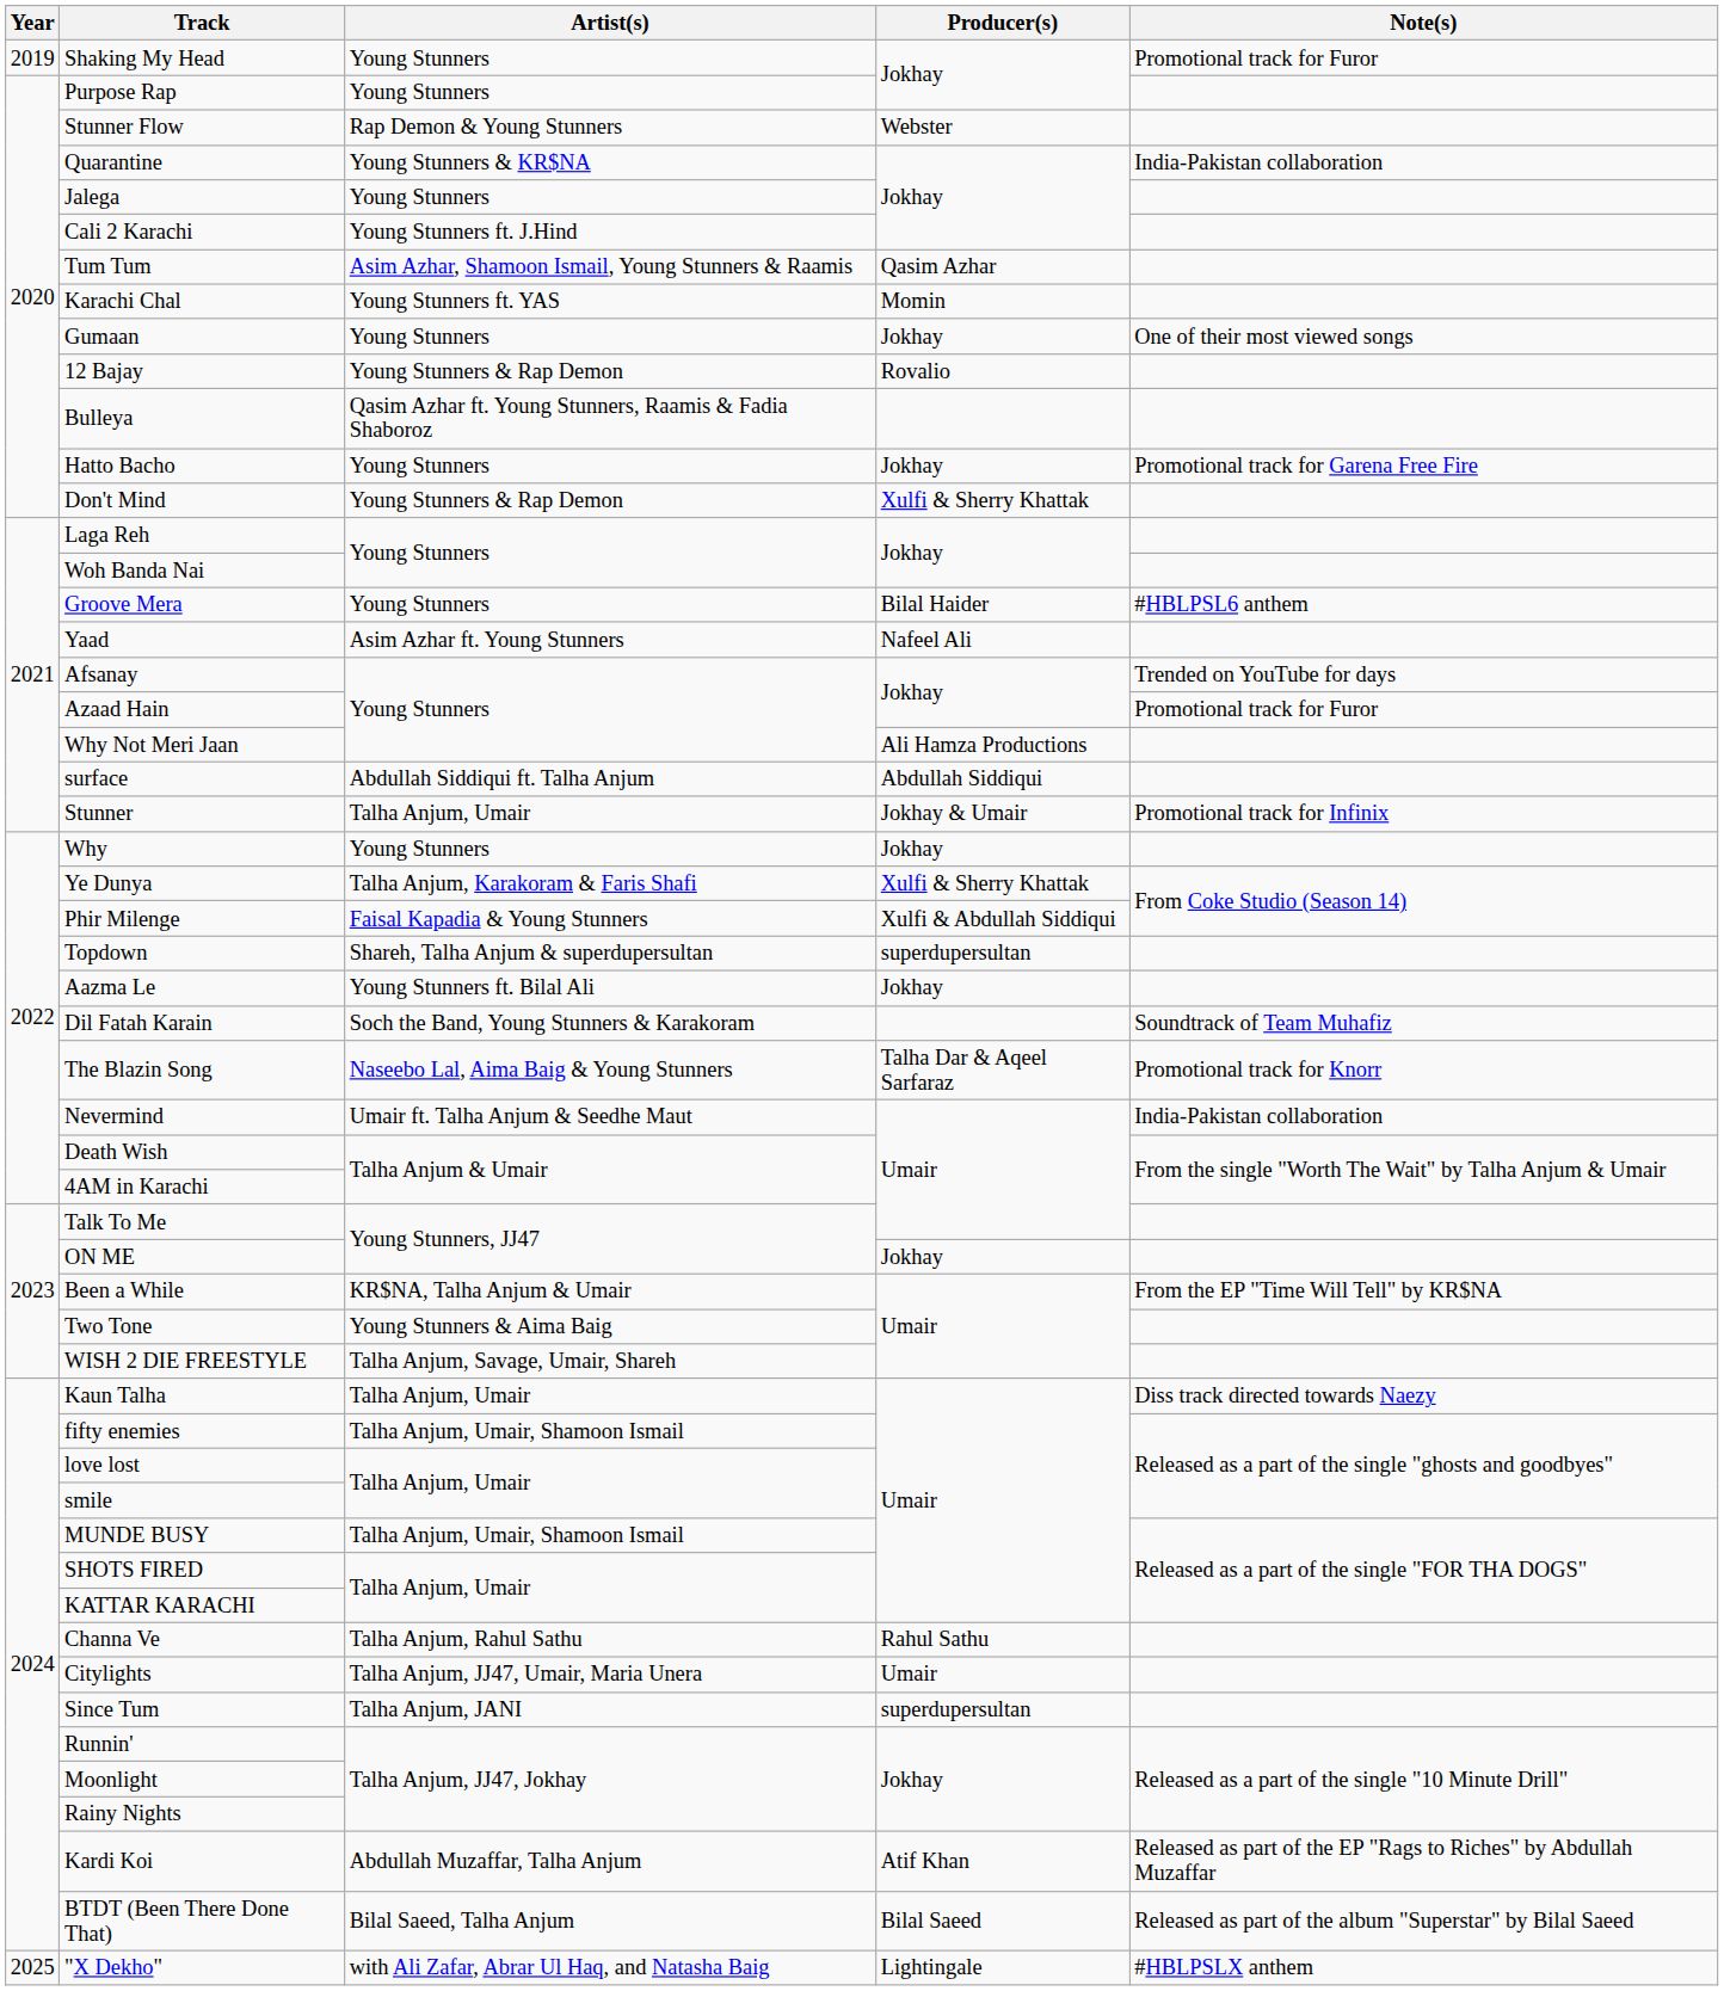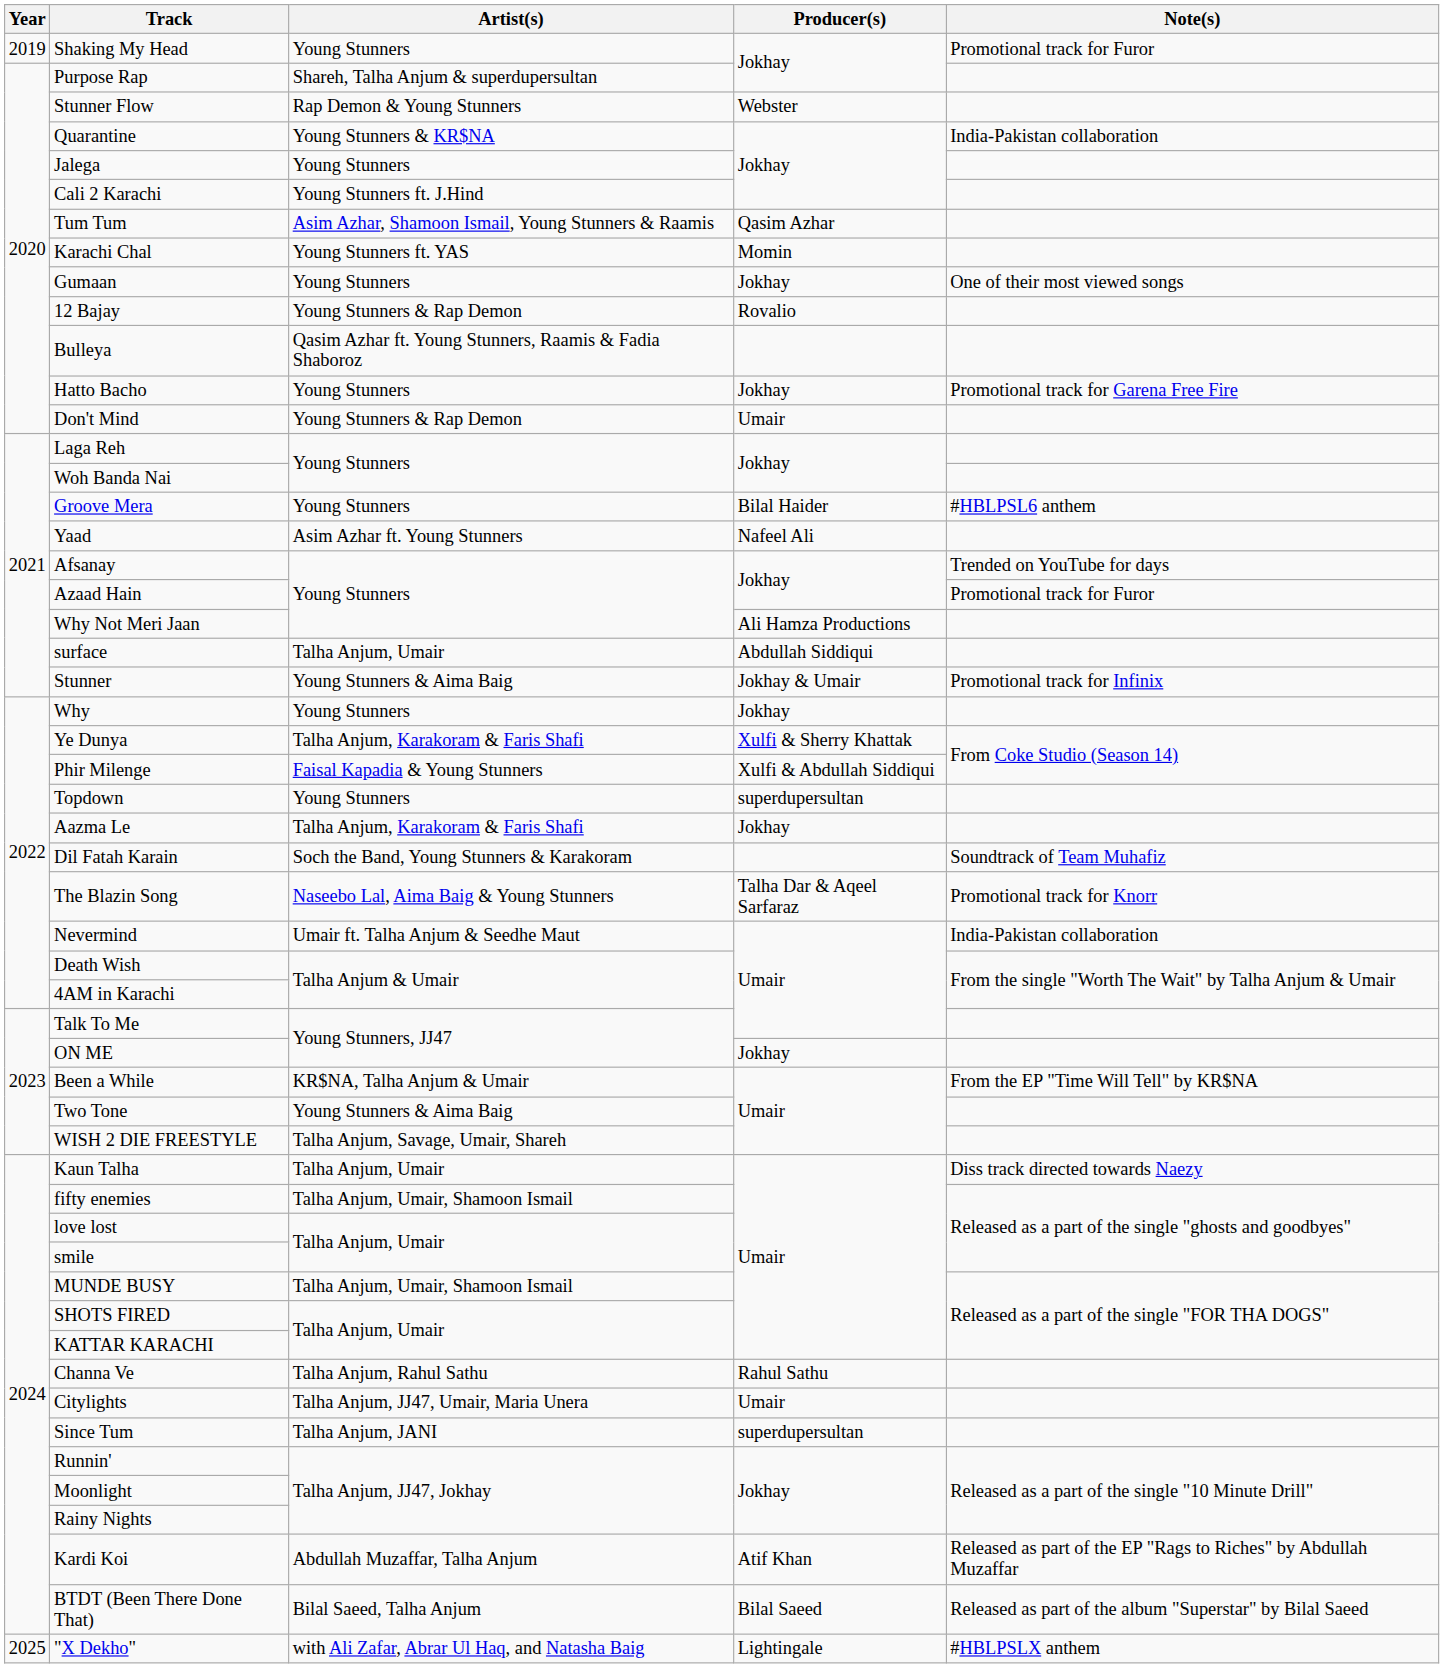 <table class="wikitable">
 <tr>
 <th>Year</th>
 <th>Track</th>
 <th>Artist(s)</th>
 <th>Producer(s)</th>
 <th>Note(s)</th>
 </tr>
 <tr>
 <td>2019</td>
 <td>Shaking My Head</td>
 <td>Young Stunners</td>
 <td rowspan="2">Jokhay</td>
 <td>Promotional track for Furor</td>
 </tr>
 <tr>
 <td rowspan="12">2020</td>
 <td>Purpose Rap</td>
-<td>Young Stunners</td>
+<td>Shareh, Talha Anjum & superdupersultan</td>
 <td></td>
 </tr>
 <tr>
 <td>Stunner Flow</td>
 <td>Rap Demon & Young Stunners</td>
 <td>Webster</td>
 <td></td>
 </tr>
 <tr>
 <td>Quarantine</td>
 <td>Young Stunners & <a href='#'>KR$NA</a></td>
 <td rowspan="3">Jokhay</td>
 <td>India-Pakistan collaboration</td>
 </tr>
 <tr>
 <td>Jalega</td>
 <td>Young Stunners</td>
 <td></td>
 </tr>
 <tr>
 <td>Cali 2 Karachi</td>
 <td>Young Stunners ft. J.Hind</td>
 <td></td>
 </tr>
 <tr>
 <td>Tum Tum</td>
 <td><a href='#'>Asim Azhar</a>, <a href='#'>Shamoon Ismail</a>, Young Stunners & Raamis</td>
 <td>Qasim Azhar</td>
 <td></td>
 </tr>
 <tr>
 <td>Karachi Chal</td>
 <td>Young Stunners ft. YAS</td>
 <td>Momin</td>
 <td></td>
 </tr>
 <tr>
 <td>Gumaan</td>
 <td>Young Stunners</td>
 <td>Jokhay</td>
 <td>One of their most viewed songs</td>
 </tr>
 <tr>
 <td>12 Bajay</td>
 <td>Young Stunners & Rap Demon</td>
 <td>Rovalio</td>
 <td></td>
 </tr>
 <tr>
 <td>Bulleya</td>
 <td>Qasim Azhar ft. Young Stunners, Raamis & Fadia Shaboroz</td>
 <td></td>
 <td></td>
 </tr>
 <tr>
 <td>Hatto Bacho</td>
 <td>Young Stunners</td>
 <td>Jokhay</td>
 <td>Promotional track for <a href='#'>Garena Free Fire</a></td>
 </tr>
 <tr>
 <td>Don't Mind</td>
 <td>Young Stunners & Rap Demon</td>
-<td><a href='#'>Xulfi</a> & Sherry Khattak</td>
+<td>Umair</td>
 <td></td>
 </tr>
 <tr>
 <td rowspan="9">2021</td>
 <td>Laga Reh</td>
 <td rowspan="2">Young Stunners</td>
 <td rowspan="2">Jokhay</td>
 <td></td>
 </tr>
 <tr>
 <td>Woh Banda Nai</td>
 <td></td>
 </tr>
 <tr>
 <td><a href='#'>Groove Mera</a></td>
 <td>Young Stunners</td>
 <td>Bilal Haider</td>
 <td>#<a href='#'>HBLPSL6</a> anthem</td>
 </tr>
 <tr>
 <td>Yaad</td>
 <td>Asim Azhar ft. Young Stunners</td>
 <td>Nafeel Ali</td>
 <td></td>
 </tr>
 <tr>
 <td>Afsanay</td>
 <td rowspan="3">Young Stunners</td>
 <td rowspan="2">Jokhay</td>
 <td>Trended on YouTube for days</td>
 </tr>
 <tr>
 <td>Azaad Hain</td>
 <td>Promotional track for Furor</td>
 </tr>
 <tr>
 <td>Why Not Meri Jaan</td>
 <td>Ali Hamza Productions</td>
 <td></td>
 </tr>
 <tr>
 <td>surface</td>
-<td>Abdullah Siddiqui ft. Talha Anjum</td>
+<td>Talha Anjum, Umair</td>
 <td>Abdullah Siddiqui</td>
 <td></td>
 </tr>
 <tr>
 <td>Stunner</td>
-<td>Talha Anjum, Umair</td>
+<td>Young Stunners & Aima Baig</td>
 <td>Jokhay & Umair</td>
 <td>Promotional track for <a href='#'>Infinix</a></td>
 </tr>
 <tr>
 <td rowspan="10">2022</td>
 <td>Why</td>
 <td>Young Stunners</td>
 <td>Jokhay</td>
 <td></td>
 </tr>
 <tr>
 <td>Ye Dunya</td>
 <td>Talha Anjum, <a href='#'>Karakoram</a> & <a href='#'>Faris Shafi</a></td>
 <td><a href='#'>Xulfi</a> & Sherry Khattak</td>
 <td rowspan="2">From <a href='#'>Coke Studio (Season 14)</a></td>
 </tr>
 <tr>
 <td>Phir Milenge</td>
 <td><a href='#'>Faisal Kapadia</a> & Young Stunners</td>
 <td>Xulfi & Abdullah Siddiqui</td>
 </tr>
 <tr>
 <td>Topdown</td>
-<td>Shareh, Talha Anjum & superdupersultan</td>
+<td>Young Stunners</td>
 <td>superdupersultan</td>
 <td></td>
 </tr>
 <tr>
 <td>Aazma Le</td>
-<td>Young Stunners ft. Bilal Ali</td>
+<td>Talha Anjum, <a href='#'>Karakoram</a> & <a href='#'>Faris Shafi</a></td>
 <td>Jokhay</td>
 <td></td>
 </tr>
 <tr>
 <td>Dil Fatah Karain</td>
 <td>Soch the Band, Young Stunners & Karakoram</td>
 <td></td>
 <td>Soundtrack of <a href='#'>Team Muhafiz</a></td>
 </tr>
 <tr>
 <td>The Blazin Song</td>
 <td><a href='#'>Naseebo Lal</a>, <a href='#'>Aima Baig</a> & Young Stunners</td>
 <td>Talha Dar & Aqeel Sarfaraz</td>
 <td>Promotional track for <a href='#'>Knorr</a></td>
 </tr>
 <tr>
 <td>Nevermind</td>
 <td>Umair ft. Talha Anjum & Seedhe Maut</td>
 <td rowspan="4">Umair</td>
 <td>India-Pakistan collaboration</td>
 </tr>
 <tr>
 <td>Death Wish</td>
 <td rowspan="2">Talha Anjum & Umair</td>
 <td rowspan="2">From the single "Worth The Wait" by Talha Anjum & Umair</td>
 </tr>
 <tr>
 <td>4AM in Karachi</td>
 </tr>
 <tr>
 <td rowspan="5">2023</td>
 <td>Talk To Me</td>
 <td rowspan="2">Young Stunners, JJ47</td>
 <td></td>
 </tr>
 <tr>
 <td>ON ME</td>
 <td>Jokhay</td>
 <td></td>
 </tr>
 <tr>
 <td>Been a While</td>
 <td>KR$NA, Talha Anjum & Umair</td>
 <td rowspan="3">Umair</td>
 <td>From the EP "Time Will Tell" by KR$NA</td>
 </tr>
 <tr>
 <td>Two Tone</td>
 <td>Young Stunners & Aima Baig</td>
 <td></td>
 </tr>
 <tr>
 <td>WISH 2 DIE FREESTYLE</td>
 <td>Talha Anjum, Savage, Umair, Shareh</td>
 <td></td>
 </tr>
 <tr>
 <td rowspan="15">2024</td>
 <td>Kaun Talha</td>
 <td>Talha Anjum, Umair</td>
 <td rowspan="7">Umair</td>
 <td>Diss track directed towards <a href='#'>Naezy</a></td>
 </tr>
 <tr>
 <td>fifty enemies</td>
 <td>Talha Anjum, Umair, Shamoon Ismail</td>
 <td rowspan="3">Released as a part of the single "ghosts and goodbyes"</td>
 </tr>
 <tr>
 <td>love lost</td>
 <td rowspan="2">Talha Anjum, Umair</td>
 </tr>
 <tr>
 <td>smile</td>
 </tr>
 <tr>
 <td>MUNDE BUSY</td>
 <td>Talha Anjum, Umair, Shamoon Ismail</td>
 <td rowspan="3">Released as a part of the single "FOR THA DOGS"</td>
 </tr>
 <tr>
 <td>SHOTS FIRED</td>
 <td rowspan="2">Talha Anjum, Umair</td>
 </tr>
 <tr>
 <td>KATTAR KARACHI</td>
 </tr>
 <tr>
 <td>Channa Ve</td>
 <td>Talha Anjum, Rahul Sathu</td>
 <td>Rahul Sathu</td>
 <td></td>
 </tr>
 <tr>
 <td>Citylights</td>
 <td>Talha Anjum, JJ47, Umair, Maria Unera</td>
 <td>Umair</td>
 <td></td>
 </tr>
 <tr>
 <td>Since Tum</td>
 <td>Talha Anjum, JANI</td>
 <td>superdupersultan</td>
 <td></td>
 </tr>
 <tr>
 <td>Runnin'</td>
 <td rowspan="3">Talha Anjum, JJ47, Jokhay</td>
 <td rowspan="3">Jokhay</td>
 <td rowspan="3">Released as a part of the single "10 Minute Drill"</td>
 </tr>
 <tr>
 <td>Moonlight</td>
 </tr>
 <tr>
 <td>Rainy Nights</td>
 </tr>
 <tr>
 <td>Kardi Koi</td>
 <td>Abdullah Muzaffar, Talha Anjum</td>
 <td>Atif Khan</td>
 <td>Released as part of the EP "Rags to Riches" by Abdullah Muzaffar</td>
 </tr>
 <tr>
 <td>BTDT (Been There Done That)</td>
 <td>Bilal Saeed, Talha Anjum</td>
 <td>Bilal Saeed</td>
 <td>Released as part of the album "Superstar" by Bilal Saeed</td>
 </tr>
 <tr>
 <td>2025</td>
 <td>"<a href='#'>X Dekho</a>"</td>
 <td>with <a href='#'>Ali Zafar</a>, <a href='#'>Abrar Ul Haq</a>, and <a href='#'>Natasha Baig</a></td>
 <td>Lightingale</td>
 <td>#<a href='#'>HBLPSLX</a> anthem</td>
 </tr>
 </table>
